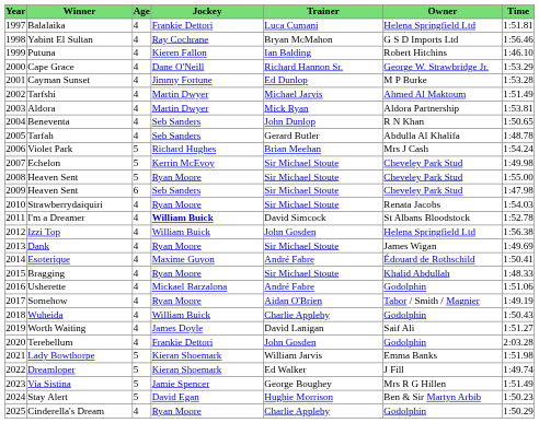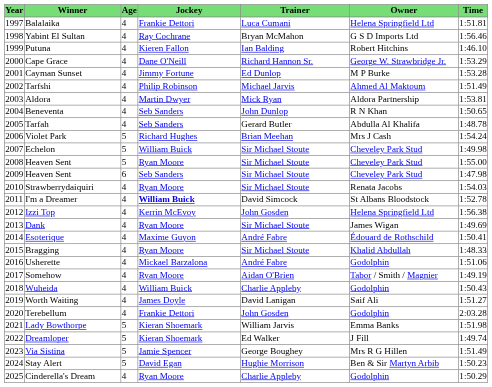 <table class = "sortable" | border="1" style="border-collapse: collapse; font-size:90%">
 <tr bgcolor="#77dd77" align="center">
 <th>Year</th>
 <th>Winner</th>
 <th>Age</th>
 <th>Jockey</th>
 <th>Trainer</th>
 <th>Owner</th>
 <th>Time</th>
 </tr>
 <tr>
 <td>1997</td>
 <td width=150px>Balalaika</td>
 <td>4</td>
 <td width=160px><a href='#'>Frankie Dettori</a></td>
 <td width=170px><a href='#'>Luca Cumani</a></td>
 <td width=170px><a href='#'>Helena Springfield Ltd</a></td>
 <td>1:51.81</td>
 </tr>
 <tr>
 <td>1998</td>
 <td>Yabint El Sultan</td>
 <td>4</td>
 <td><a href='#'>Ray Cochrane</a></td>
 <td>Bryan McMahon</td>
 <td>G S D Imports Ltd</td>
 <td>1:56.46</td>
 </tr>
 <tr>
 <td>1999</td>
 <td>Putuna </td>
 <td>4</td>
 <td><a href='#'>Kieren Fallon</a></td>
 <td><a href='#'>Ian Balding</a></td>
 <td>Robert Hitchins</td>
 <td>1:46.10</td>
 </tr>
 <tr>
 <td>2000</td>
 <td>Cape Grace</td>
 <td>4</td>
 <td><a href='#'>Dane O'Neill</a></td>
 <td><a href='#'>Richard Hannon Sr.</a></td>
 <td><a href='#'>George W. Strawbridge Jr.</a></td>
 <td>1:53.29</td>
 </tr>
 <tr>
 <td>2001</td>
 <td>Cayman Sunset</td>
 <td>4</td>
 <td><a href='#'>Jimmy Fortune</a></td>
 <td><a href='#'>Ed Dunlop</a></td>
 <td>M P Burke</td>
 <td>1:53.28</td>
 </tr>
 <tr>
 <td>2002</td>
 <td>Tarfshi</td>
 <td>4</td>
-<td><a href='#'>Martin Dwyer</a></td>
+<td><a href='#'>Philip Robinson</a></td>
 <td><a href='#'>Michael Jarvis</a></td>
 <td><a href='#'>Ahmed Al Maktoum</a></td>
 <td>1:51.49</td>
 </tr>
 <tr>
 <td>2003</td>
 <td>Aldora</td>
 <td>4</td>
 <td><a href='#'>Martin Dwyer</a></td>
 <td><a href='#'>Mick Ryan</a></td>
 <td>Aldora Partnership</td>
 <td>1:53.81</td>
 </tr>
 <tr>
 <td>2004</td>
 <td>Beneventa</td>
 <td>4</td>
 <td><a href='#'>Seb Sanders</a></td>
 <td><a href='#'>John Dunlop</a></td>
 <td>R N Khan</td>
 <td>1:50.65</td>
 </tr>
 <tr>
 <td>2005</td>
 <td>Tarfah</td>
 <td>4</td>
 <td><a href='#'>Seb Sanders</a></td>
 <td>Gerard Butler</td>
 <td>Abdulla Al Khalifa</td>
 <td>1:48.78</td>
 </tr>
 <tr>
 <td>2006</td>
 <td>Violet Park</td>
 <td>5</td>
 <td><a href='#'>Richard Hughes</a></td>
 <td><a href='#'>Brian Meehan</a></td>
 <td>Mrs J Cash</td>
 <td>1:54.24</td>
 </tr>
 <tr>
 <td>2007</td>
 <td>Echelon</td>
 <td>5</td>
-<td><a href='#'>Kerrin McEvoy</a></td>
+<td><a href='#'>William Buick</a></td>
 <td><a href='#'>Sir Michael Stoute</a></td>
 <td><a href='#'>Cheveley Park Stud</a></td>
 <td>1:49.98</td>
 </tr>
 <tr>
 <td>2008</td>
 <td>Heaven Sent</td>
 <td>5</td>
 <td><a href='#'>Ryan Moore</a></td>
 <td><a href='#'>Sir Michael Stoute</a></td>
 <td><a href='#'>Cheveley Park Stud</a></td>
 <td>1:55.00</td>
 </tr>
 <tr>
 <td>2009</td>
 <td>Heaven Sent</td>
 <td>6</td>
 <td><a href='#'>Seb Sanders</a></td>
 <td><a href='#'>Sir Michael Stoute</a></td>
 <td><a href='#'>Cheveley Park Stud</a></td>
 <td>1:47.98</td>
 </tr>
 <tr>
 <td>2010</td>
 <td>Strawberrydaiquiri</td>
 <td>4</td>
 <td><a href='#'>Ryan Moore</a></td>
 <td><a href='#'>Sir Michael Stoute</a></td>
 <td>Renata Jacobs</td>
 <td>1:54.03</td>
 </tr>
 <tr>
 <td>2011</td>
 <td>I'm a Dreamer</td>
 <td>4</td>
 <td><strong><a href='#'>William Buick</a></strong></td>
 <td>David Simcock</td>
 <td>St Albans Bloodstock</td>
 <td>1:52.78</td>
 </tr>
 <tr>
 <td>2012</td>
 <td><a href='#'>Izzi Top</a></td>
 <td>4</td>
-<td><a href='#'>William Buick</a></td>
+<td><a href='#'>Kerrin McEvoy</a></td>
 <td><a href='#'>John Gosden</a></td>
 <td><a href='#'>Helena Springfield Ltd</a></td>
 <td>1:56.38</td>
 </tr>
 <tr>
 <td>2013</td>
 <td><a href='#'>Dank</a></td>
 <td>4</td>
 <td><a href='#'>Ryan Moore</a></td>
 <td><a href='#'>Sir Michael Stoute</a></td>
 <td>James Wigan</td>
 <td>1:49.69</td>
 </tr>
 <tr>
 <td>2014</td>
 <td><a href='#'>Esoterique</a></td>
 <td>4</td>
 <td><a href='#'>Maxime Guyon</a></td>
 <td><a href='#'>André Fabre</a></td>
 <td><a href='#'>Édouard de Rothschild</a></td>
 <td>1:50.41</td>
 </tr>
 <tr>
 <td>2015</td>
 <td>Bragging</td>
 <td>4</td>
 <td><a href='#'>Ryan Moore</a></td>
 <td><a href='#'>Sir Michael Stoute</a></td>
 <td><a href='#'>Khalid Abdullah</a></td>
 <td>1:48.33</td>
 </tr>
 <tr>
 <td>2016</td>
 <td>Usherette</td>
 <td>4</td>
 <td><a href='#'>Mickael Barzalona</a></td>
 <td><a href='#'>André Fabre</a></td>
 <td><a href='#'>Godolphin</a></td>
 <td>1:51.06</td>
 </tr>
 <tr>
 <td>2017</td>
 <td>Somehow</td>
 <td>4</td>
 <td><a href='#'>Ryan Moore</a></td>
 <td><a href='#'>Aidan O'Brien</a></td>
 <td><a href='#'>Tabor</a> / Smith  / <a href='#'>Magnier</a></td>
 <td>1:49.19</td>
 </tr>
 <tr>
 <td>2018</td>
 <td><a href='#'>Wuheida</a></td>
 <td>4</td>
 <td><a href='#'>William Buick</a></td>
 <td><a href='#'>Charlie Appleby</a></td>
 <td><a href='#'>Godolphin</a></td>
 <td>1:50.43</td>
 </tr>
 <tr>
 <td>2019</td>
 <td>Worth Waiting</td>
 <td>4</td>
 <td><a href='#'>James Doyle</a></td>
 <td>David Lanigan</td>
 <td>Saif Ali</td>
 <td>1:51.27</td>
 </tr>
 <tr>
 <td>2020</td>
 <td>Terebellum</td>
 <td>4</td>
 <td><a href='#'>Frankie Dettori</a></td>
 <td><a href='#'>John Gosden</a></td>
 <td><a href='#'>Godolphin</a></td>
 <td>2:03.28</td>
 </tr>
 <tr>
 <td>2021</td>
 <td><a href='#'>Lady Bowthorpe</a></td>
 <td>5</td>
 <td><a href='#'>Kieran Shoemark</a></td>
 <td>William Jarvis</td>
 <td>Emma Banks</td>
 <td>1:51.98</td>
 </tr>
 <tr>
 <td>2022</td>
 <td><a href='#'>Dreamloper</a></td>
 <td>5</td>
 <td><a href='#'>Kieran Shoemark</a></td>
 <td>Ed Walker</td>
 <td>J Fill</td>
 <td>1:49.74</td>
 </tr>
 <tr>
 <td>2023</td>
 <td><a href='#'>Via Sistina</a></td>
 <td>5</td>
 <td><a href='#'>Jamie Spencer</a></td>
 <td>George Boughey</td>
 <td>Mrs R G Hillen</td>
 <td>1:51.49</td>
 </tr>
 <tr>
 <td>2024</td>
 <td>Stay Alert</td>
 <td>5</td>
 <td><a href='#'>David Egan</a></td>
 <td><a href='#'>Hughie Morrison</a></td>
 <td>Ben & Sir <a href='#'>Martyn Arbib</a></td>
 <td>1:50.23</td>
 </tr>
 <tr>
 <td>2025</td>
 <td>Cinderella's Dream</td>
 <td>4</td>
 <td><a href='#'>Ryan Moore</a></td>
 <td><a href='#'>Charlie Appleby</a></td>
 <td><a href='#'>Godolphin</a></td>
 <td>1:50.29</td>
 </tr>
 </table>
